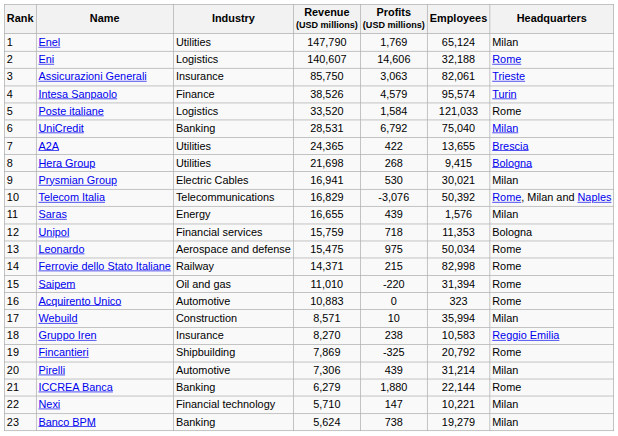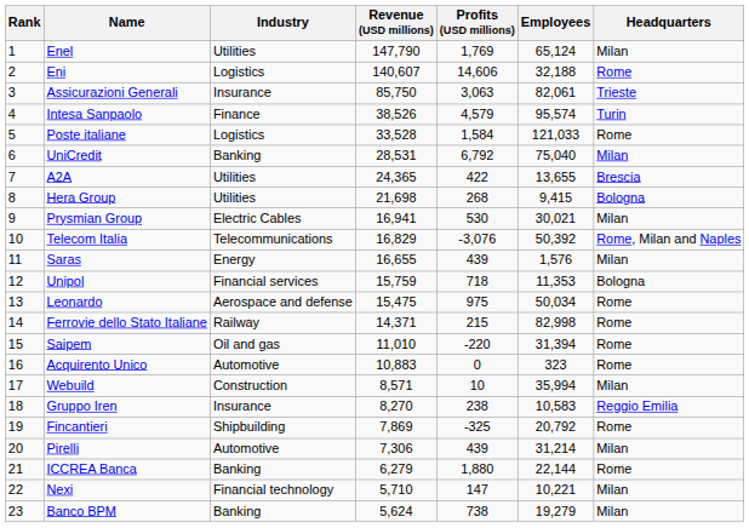 <table class="wikitable sortable">
 <tr>
 <th>Rank</th>
 <th>Name</th>
 <th>Industry</th>
 <th>Revenue<br><small>(USD millions)</small></th>
 <th>Profits<br><small>(USD millions)</small></th>
 <th>Employees</th>
 <th>Headquarters</th>
 </tr>
 <tr>
 <td>1</td>
 <td><a href='#'>Enel</a></td>
 <td>Utilities</td>
 <td style="text-align:center;">147,790</td>
 <td style="text-align:center;">1,769</td>
 <td style="text-align:center;">65,124</td>
 <td>Milan</td>
 </tr>
 <tr>
 <td>2</td>
 <td><a href='#'>Eni</a></td>
 <td>Logistics</td>
 <td style="text-align:center;">140,607</td>
 <td style="text-align:center;">14,606</td>
 <td style="text-align:center;">32,188</td>
 <td><a href='#'>Rome</a></td>
 </tr>
 <tr>
 <td>3</td>
 <td><a href='#'>Assicurazioni Generali</a></td>
 <td>Insurance</td>
 <td style="text-align:center;">85,750</td>
 <td style="text-align:center;">3,063</td>
 <td style="text-align:center;">82,061</td>
 <td><a href='#'>Trieste</a></td>
 </tr>
 <tr>
 <td>4</td>
 <td><a href='#'>Intesa Sanpaolo</a></td>
 <td>Finance</td>
 <td style="text-align:center;">38,526</td>
 <td style="text-align:center;">4,579</td>
 <td style="text-align:center;">95,574</td>
 <td><a href='#'>Turin</a></td>
 </tr>
 <tr>
 <td>5</td>
 <td><a href='#'>Poste italiane</a></td>
 <td>Logistics</td>
-<td style="text-align:center;">33,520</td>
+<td style="text-align:center;">33,528</td>
 <td style="text-align:center;">1,584</td>
 <td style="text-align:center;">121,033</td>
 <td>Rome</td>
 </tr>
 <tr>
 <td>6</td>
 <td><a href='#'>UniCredit</a></td>
 <td>Banking</td>
 <td style="text-align:center;">28,531</td>
 <td style="text-align:center;">6,792</td>
 <td style="text-align:center;">75,040</td>
 <td><a href='#'>Milan</a></td>
 </tr>
 <tr>
 <td>7</td>
 <td><a href='#'>A2A</a></td>
 <td>Utilities</td>
 <td style="text-align:center;">24,365</td>
 <td style="text-align:center;">422</td>
 <td style="text-align:center;">13,655</td>
 <td><a href='#'>Brescia</a></td>
 </tr>
 <tr>
 <td>8</td>
 <td><a href='#'>Hera Group</a></td>
 <td>Utilities</td>
 <td style="text-align:center;">21,698</td>
 <td style="text-align:center;">268</td>
 <td style="text-align:center;">9,415</td>
 <td><a href='#'>Bologna</a></td>
 </tr>
 <tr>
 <td>9</td>
 <td><a href='#'>Prysmian Group</a></td>
 <td>Electric Cables</td>
 <td style="text-align:center;">16,941</td>
 <td style="text-align:center;">530</td>
 <td style="text-align:center;">30,021</td>
 <td>Milan</td>
 </tr>
 <tr>
 <td>10</td>
 <td><a href='#'>Telecom Italia</a></td>
 <td>Telecommunications</td>
 <td style="text-align:center;">16,829</td>
 <td style="text-align:center;">-3,076</td>
 <td style="text-align:center;">50,392</td>
 <td><a href='#'>Rome</a>, Milan and <a href='#'>Naples</a></td>
 </tr>
 <tr>
 <td>11</td>
 <td><a href='#'>Saras</a></td>
 <td>Energy</td>
 <td style="text-align:center;">16,655</td>
 <td style="text-align:center;">439</td>
 <td style="text-align:center;">1,576</td>
 <td>Milan</td>
 </tr>
 <tr>
 <td>12</td>
 <td><a href='#'>Unipol</a></td>
 <td>Financial services</td>
 <td style="text-align:center;">15,759</td>
 <td style="text-align:center;">718</td>
 <td style="text-align:center;">11,353</td>
 <td>Bologna</td>
 </tr>
 <tr>
 <td>13</td>
 <td><a href='#'>Leonardo</a></td>
 <td>Aerospace and defense</td>
 <td style="text-align:center;">15,475</td>
 <td style="text-align:center;">975</td>
 <td style="text-align:center;">50,034</td>
 <td>Rome</td>
 </tr>
 <tr>
 <td>14</td>
 <td><a href='#'>Ferrovie dello Stato Italiane</a></td>
 <td>Railway</td>
 <td style="text-align:center;">14,371</td>
 <td style="text-align:center;">215</td>
 <td style="text-align:center;">82,998</td>
 <td>Rome</td>
 </tr>
 <tr>
 <td>15</td>
 <td><a href='#'>Saipem</a></td>
 <td>Oil and gas</td>
 <td style="text-align:center;">11,010</td>
 <td style="text-align:center;">-220</td>
 <td style="text-align:center;">31,394</td>
 <td>Rome</td>
 </tr>
 <tr>
 <td>16</td>
 <td><a href='#'>Acquirento Unico</a></td>
 <td>Automotive</td>
 <td style="text-align:center;">10,883</td>
 <td style="text-align:center;">0</td>
 <td style="text-align:center;">323</td>
 <td>Rome</td>
 </tr>
 <tr>
 <td>17</td>
 <td><a href='#'>Webuild</a></td>
 <td>Construction</td>
 <td style="text-align:center;">8,571</td>
 <td style="text-align:center;">10</td>
 <td style="text-align:center;">35,994</td>
 <td>Milan</td>
 </tr>
 <tr>
 <td>18</td>
 <td><a href='#'>Gruppo Iren</a></td>
 <td>Insurance</td>
 <td style="text-align:center;">8,270</td>
 <td style="text-align:center;">238</td>
 <td style="text-align:center;">10,583</td>
 <td><a href='#'>Reggio Emilia</a></td>
 </tr>
 <tr>
 <td>19</td>
 <td><a href='#'>Fincantieri</a></td>
 <td>Shipbuilding</td>
 <td style="text-align:center;">7,869</td>
 <td style="text-align:center;">-325</td>
 <td style="text-align:center;">20,792</td>
 <td>Rome</td>
 </tr>
 <tr>
 <td>20</td>
 <td><a href='#'>Pirelli</a></td>
 <td>Automotive</td>
 <td style="text-align:center;">7,306</td>
 <td style="text-align:center;">439</td>
 <td style="text-align:center;">31,214</td>
 <td>Milan</td>
 </tr>
 <tr>
 <td>21</td>
 <td><a href='#'>ICCREA Banca</a></td>
 <td>Banking</td>
 <td style="text-align:center;">6,279</td>
 <td style="text-align:center;">1,880</td>
 <td style="text-align:center;">22,144</td>
 <td>Rome</td>
 </tr>
 <tr>
 <td>22</td>
 <td><a href='#'>Nexi</a></td>
 <td>Financial technology</td>
 <td style="text-align:center;">5,710</td>
 <td style="text-align:center;">147</td>
 <td style="text-align:center;">10,221</td>
 <td>Milan</td>
 </tr>
 <tr>
 <td>23</td>
 <td><a href='#'>Banco BPM</a></td>
 <td>Banking</td>
 <td style="text-align:center;">5,624</td>
 <td style="text-align:center;">738</td>
 <td style="text-align:center;">19,279</td>
 <td>Milan</td>
 </tr>
 </table>
